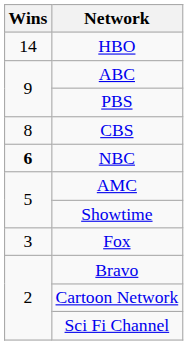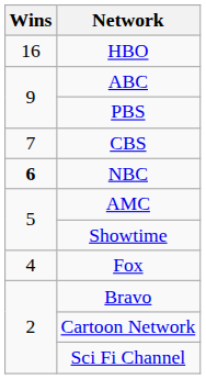 <table class="wikitable sortable" style="text-align: center; max-width:29em">
 <tr>
 <th scope="col">Wins</th>
 <th scope="col">Network</th>
 </tr>
 <tr>
-<td scope="row">14</td>
+<td scope="row">16</td>
 <td><a href='#'>HBO</a></td>
 </tr>
 <tr>
 <td scope="row" rowspan="2">9</td>
 <td><a href='#'>ABC</a></td>
 </tr>
 <tr>
 <td><a href='#'>PBS</a></td>
 </tr>
 <tr>
-<td scope="row">8</td>
+<td scope="row">7</td>
 <td><a href='#'>CBS</a></td>
 </tr>
 <tr>
 <td scope="row"><strong>6</strong></td>
 <td><a href='#'>NBC</a></td>
 </tr>
 <tr>
 <td scope="row" rowspan="2">5</td>
 <td><a href='#'>AMC</a></td>
 </tr>
 <tr>
 <td><a href='#'>Showtime</a></td>
 </tr>
 <tr>
-<td scope="row">3</td>
+<td scope="row">4</td>
 <td><a href='#'>Fox</a></td>
 </tr>
 <tr>
 <td scope="row" rowspan="3">2</td>
 <td><a href='#'>Bravo</a></td>
 </tr>
 <tr>
 <td><a href='#'>Cartoon Network</a></td>
 </tr>
 <tr>
 <td><a href='#'>Sci Fi Channel</a></td>
 </tr>
 </table>
